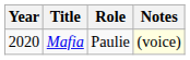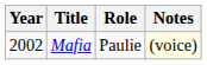 <table class="wikitable sortable">
 <tr>
 <th>Year</th>
 <th>Title</th>
 <th>Role</th>
 <th class="unsortable">Notes</th>
 </tr>
 <tr>
-<td>2020</td>
+<td>2002</td>
 <td><em><a href='#'>Mafia</a></em></td>
 <td>Paulie</td>
 <td style="background: lightyellow;">(voice)</td>
 </tr>
 </table>
